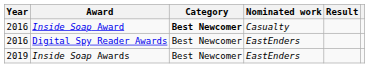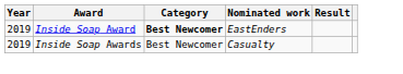 <table class="wikitable plainrowheaders sortable">
 <tr>
 <th>Year</th>
 <th>Award</th>
 <th>Category</th>
 <th>Nominated work</th>
 <th>Result</th>
 <th class="unsortable"></th>
 </tr>
 <tr>
-<td>2016</td>
+<td>2019</td>
 <td><a href='#'><em>Inside Soap</em> Award</a></td>
 <td><strong>Best Newcomer</strong></td>
-<td><em>Casualty</em></td>
-<td></td>
-<td align="center"></td>
-</tr>
-<tr>
-<td>2016</td>
-<td><a href='#'>Digital Spy Reader Awards</a></td>
-<td>Best Newcomer</td>
 <td><em>EastEnders</em></td>
 <td></td>
 <td align="center"></td>
 </tr>
 <tr>
 <td>2019</td>
 <td><em>Inside Soap</em> Awards</td>
 <td>Best Newcomer</td>
-<td><em>EastEnders</em></td>
+<td><em>Casualty</em></td>
 <td></td>
 <td align="center"></td>
 </tr>
 </table>
